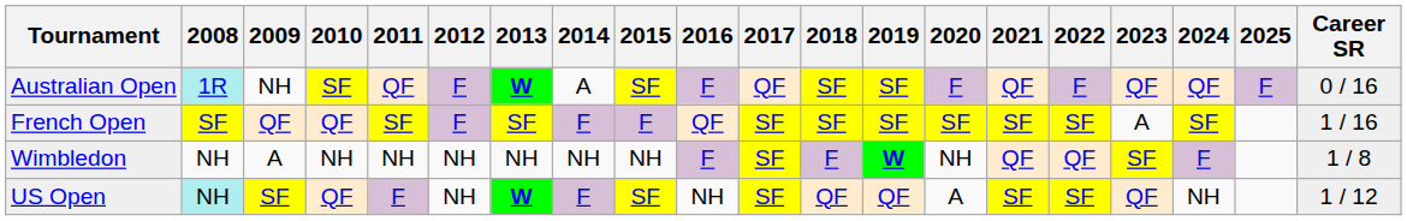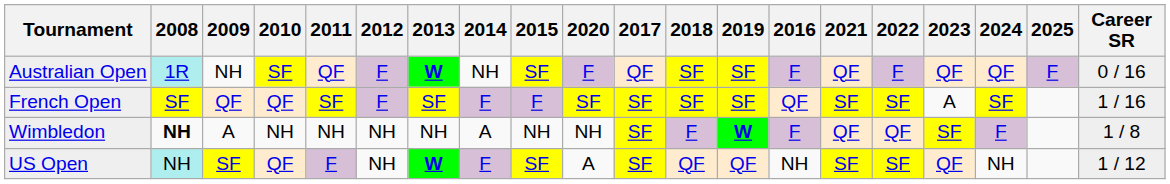 <table class="wikitable" style="text-align:center;font-size:100%">
 <tr style="background:#efefef;">
 <th>Tournament</th>
 <th>2008</th>
 <th>2009</th>
 <th>2010</th>
 <th>2011</th>
 <th>2012</th>
 <th>2013</th>
 <th>2014</th>
 <th>2015</th>
-<th>2016</th>
+<th>2020</th>
 <th>2017</th>
 <th>2018</th>
 <th>2019</th>
-<th>2020</th>
+<th>2016</th>
 <th>2021</th>
 <th>2022</th>
 <th>2023</th>
 <th>2024</th>
 <th>2025</th>
 <th style="width:65px;">Career SR</th>
 </tr>
 <tr>
 <td style="background:#efefef; text-align:left;"><a href='#'>Australian Open</a></td>
 <td style="text-align:center; background:#afeeee;"><a href='#'>1R</a></td>
 <td style="text-align:center;">NH</td>
 <td style="text-align:center; background:yellow;"><a href='#'>SF</a></td>
 <td style="text-align:center; background:#ffebcd;"><a href='#'>QF</a></td>
 <td style="text-align:center; background:thistle;"><a href='#'>F</a></td>
 <td style="text-align:center; background:lime;"><strong><a href='#'>W</a></strong></td>
-<td style="text-align:center;">A</td>
+<td style="text-align:center;">NH</td>
 <td style="text-align:center; background:yellow;"><a href='#'>SF</a></td>
 <td style="text-align:center; background:thistle;"><a href='#'>F</a></td>
 <td style="text-align:center; background:#ffebcd;"><a href='#'>QF</a></td>
 <td style="text-align:center; background:yellow;"><a href='#'>SF</a></td>
 <td style="text-align:center; background:yellow;"><a href='#'>SF</a></td>
 <td style="text-align:center; background:thistle;"><a href='#'>F</a></td>
 <td style="text-align:center; background:#ffebcd;"><a href='#'>QF</a></td>
 <td style="text-align:center; background:thistle;"><a href='#'>F</a></td>
 <td style="text-align:center; background:#ffebcd;"><a href='#'>QF</a></td>
 <td style="text-align:center; background:#ffebcd;"><a href='#'>QF</a></td>
 <td style="text-align:center; background:thistle;"><a href='#'>F</a></td>
 <td style="text-align:center; background:#efefef;">0 / 16</td>
 </tr>
 <tr>
 <td style="background:#efefef; text-align:left;"><a href='#'>French Open</a></td>
 <td style="text-align:center; background:yellow;"><a href='#'>SF</a></td>
 <td style="text-align:center; background:#ffebcd;"><a href='#'>QF</a></td>
 <td style="text-align:center; background:#ffebcd;"><a href='#'>QF</a></td>
 <td style="text-align:center; background:yellow;"><a href='#'>SF</a></td>
 <td style="text-align:center; background:thistle;"><a href='#'>F</a></td>
 <td style="text-align:center; background:yellow;"><a href='#'>SF</a></td>
 <td style="text-align:center; background:thistle;"><a href='#'>F</a></td>
 <td style="text-align:center; background:thistle;"><a href='#'>F</a></td>
-<td style="text-align:center; background:#ffebcd;"><a href='#'>QF</a></td>
 <td style="text-align:center; background:yellow;"><a href='#'>SF</a></td>
 <td style="text-align:center; background:yellow;"><a href='#'>SF</a></td>
 <td style="text-align:center; background:yellow;"><a href='#'>SF</a></td>
 <td style="text-align:center; background:yellow;"><a href='#'>SF</a></td>
+<td style="text-align:center; background:#ffebcd;"><a href='#'>QF</a></td>
 <td style="text-align:center; background:yellow;"><a href='#'>SF</a></td>
 <td style="text-align:center; background:yellow;"><a href='#'>SF</a></td>
 <td>A</td>
 <td style="text-align:center; background:yellow;"><a href='#'>SF</a></td>
 <td></td>
 <td style="text-align:center; background:#efefef;">1 / 16</td>
 </tr>
 <tr>
 <td style="background:#efefef; text-align:left;"><a href='#'>Wimbledon</a></td>
-<td style="text-align:center;">NH</td>
+<td style="text-align:center;"><strong>NH</strong></td>
 <td style="text-align:center;">A</td>
 <td style="text-align:center;">NH</td>
 <td style="text-align:center;">NH</td>
 <td style="text-align:center;">NH</td>
 <td style="text-align:center;">NH</td>
+<td style="text-align:center;">A</td>
 <td style="text-align:center;">NH</td>
 <td style="text-align:center;">NH</td>
-<td style="text-align:center; background:thistle;"><a href='#'>F</a></td>
 <td style="text-align:center; background:yellow;"><a href='#'>SF</a></td>
 <td style="text-align:center; background:thistle;"><a href='#'>F</a></td>
 <td style="text-align:center; background:lime;"><strong><a href='#'>W</a></strong></td>
-<td style="text-align:center;">NH</td>
+<td style="text-align:center; background:thistle;"><a href='#'>F</a></td>
 <td style="text-align:center; background:#ffebcd;"><a href='#'>QF</a></td>
 <td style="text-align:center; background:#ffebcd;"><a href='#'>QF</a></td>
 <td style="text-align:center; background:yellow;"><a href='#'>SF</a></td>
 <td style="text-align:center; background:thistle;"><a href='#'>F</a></td>
 <td></td>
 <td style="text-align:center; background:#efefef;">1 / 8</td>
 </tr>
 <tr>
 <td style="background:#efefef; text-align:left;"><a href='#'>US Open</a></td>
 <td style="background: paleturquoise; text-align:center;">NH</td>
 <td style="text-align:center; background:yellow;"><a href='#'>SF</a></td>
 <td style="text-align:center; background:#ffebcd;"><a href='#'>QF</a></td>
 <td style="text-align:center; background:thistle;"><a href='#'>F</a></td>
 <td style="text-align:center;">NH</td>
 <td style="text-align:center; background:lime;"><strong><a href='#'>W</a></strong></td>
 <td style="text-align:center; background:thistle;"><a href='#'>F</a></td>
 <td style="text-align:center; background:yellow;"><a href='#'>SF</a></td>
-<td style="text-align:center;">NH</td>
+<td style="text-align:center;">A</td>
 <td style="text-align:center; background:yellow;"><a href='#'>SF</a></td>
 <td style="text-align:center; background:#ffebcd;"><a href='#'>QF</a></td>
 <td style="text-align:center; background:#ffebcd;"><a href='#'>QF</a></td>
-<td style="text-align:center;">A</td>
+<td style="text-align:center;">NH</td>
 <td style="text-align:center; background:yellow;"><a href='#'>SF</a></td>
 <td style="text-align:center; background:yellow;"><a href='#'>SF</a></td>
 <td style="text-align:center; background:#ffebcd;"><a href='#'>QF</a></td>
 <td>NH</td>
 <td></td>
 <td style="text-align:center; background:#efefef;">1 / 12</td>
 </tr>
 </table>
